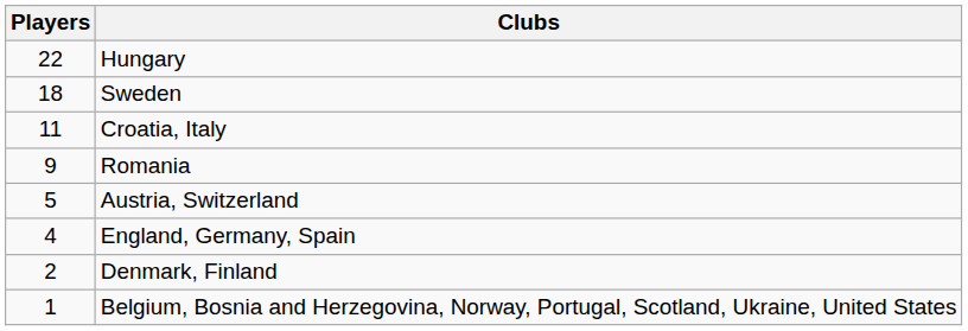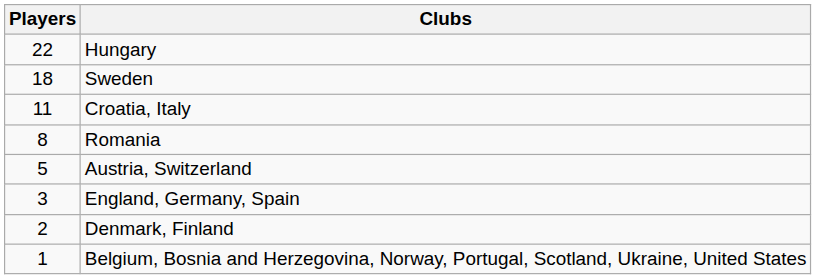 <table class="wikitable">
 <tr>
 <th>Players</th>
 <th>Clubs</th>
 </tr>
 <tr>
 <td align="center">22</td>
 <td> Hungary</td>
 </tr>
 <tr>
 <td align="center">18</td>
 <td> Sweden</td>
 </tr>
 <tr>
 <td align="center">11</td>
 <td> Croatia,  Italy</td>
 </tr>
 <tr>
-<td align="center">9</td>
+<td align="center">8</td>
 <td> Romania</td>
 </tr>
 <tr>
 <td align="center">5</td>
 <td> Austria,  Switzerland</td>
 </tr>
 <tr>
-<td align="center">4</td>
+<td align="center">3</td>
 <td> England,  Germany,  Spain</td>
 </tr>
 <tr>
 <td align="center">2</td>
 <td> Denmark,  Finland</td>
 </tr>
 <tr>
 <td align="center">1</td>
 <td> Belgium,  Bosnia and Herzegovina,  Norway,  Portugal,  Scotland,  Ukraine,  United States</td>
 </tr>
 </table>
